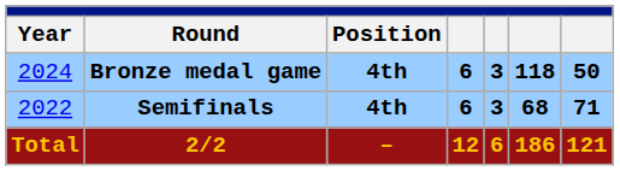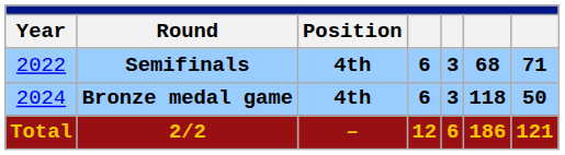 <table class="wikitable" style="text-align: center;">
 <tr>
 <th style="background:#001586;" colspan="7"><a href='#'></a></th>
 </tr>
 <tr>
 <th>Year</th>
 <th>Round</th>
 <th>Position</th>
 <th></th>
 <th></th>
 <th></th>
 <th></th>
 </tr>
 <tr style="background:#9ACDFF;">
+<td> <a href='#'>2022</a></td>
+<td><strong>Semifinals</strong></td>
+<td><strong>4th</strong></td>
+<td><strong>6</strong></td>
+<td><strong>3</strong></td>
+<td><strong>68</strong></td>
+<td><strong>71</strong></td>
+</tr>
+<tr style="background:#9ACDFF;">
 <td> <a href='#'>2024</a></td>
 <td><strong>Bronze medal game</strong></td>
 <td><strong>4th</strong></td>
 <td><strong>6</strong></td>
 <td><strong>3</strong></td>
 <td><strong>118</strong></td>
 <td><strong>50</strong></td>
-</tr>
-<tr style="background:#9ACDFF;">
-<td> <a href='#'>2022</a></td>
-<td><strong>Semifinals</strong></td>
-<td><strong>4th</strong></td>
-<td><strong>6</strong></td>
-<td><strong>3</strong></td>
-<td><strong>68</strong></td>
-<td><strong>71</strong></td>
 </tr>
 <tr>
 <th style="color:#FDC400; background:#981012;">Total</th>
 <th style="color:#FDC400; background:#981012;">2/2</th>
 <th style="color:#FDC400; background:#981012;">–</th>
 <th style="color:#FDC400; background:#981012;">12</th>
 <th style="color:#FDC400; background:#981012;">6</th>
 <th style="color:#FDC400; background:#981012;">186</th>
 <th style="color:#FDC400; background:#981012;">121</th>
 </tr>
 </table>
